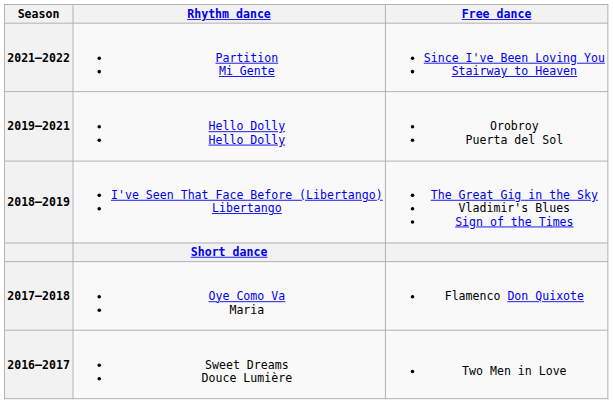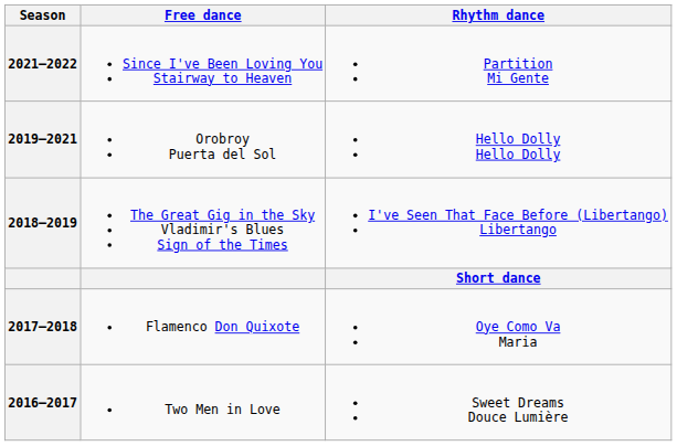 <table class="wikitable" style="text-align:center">
 <tr>
 <th>Season</th>
+<th><a href='#'>Free dance</a></th>
 <th><a href='#'>Rhythm dance</a></th>
-<th><a href='#'>Free dance</a></th>
 </tr>
 <tr>
 <th>2021–2022 <br> </th>
+<td><br><ul><li><a href='#'>Since I've Been Loving You</a></li><li><a href='#'>Stairway to Heaven</a> <br> </li></ul></td>
 <td><br><ul><li> <a href='#'>Partition</a><br></li><li> <a href='#'>Mi Gente</a><br></li></ul></td>
-<td><br><ul><li><a href='#'>Since I've Been Loving You</a></li><li><a href='#'>Stairway to Heaven</a> <br> </li></ul></td>
 </tr>
 <tr>
 <th>2019–2021 <br> </th>
+<td><br><ul><li>Orobroy <br> </li><li>Puerta del Sol <br> </li></ul></td>
 <td><br><ul><li> <a href='#'>Hello Dolly</a> <br></li><li> <a href='#'>Hello Dolly</a> <br></li></ul></td>
-<td><br><ul><li>Orobroy <br> </li><li>Puerta del Sol <br> </li></ul></td>
 </tr>
 <tr>
 <th>2018–2019 <br> </th>
+<td><br><ul><li><a href='#'>The Great Gig in the Sky</a> <br></li><li>Vladimir's Blues <br></li><li><a href='#'>Sign of the Times</a> <br></li></ul></td>
 <td><br><ul><li> <a href='#'>I've Seen That Face Before (Libertango)</a> <br></li><li> <a href='#'>Libertango</a> <br> <br></li></ul></td>
-<td><br><ul><li><a href='#'>The Great Gig in the Sky</a> <br></li><li>Vladimir's Blues <br></li><li><a href='#'>Sign of the Times</a> <br></li></ul></td>
 </tr>
 <tr>
 <th></th>
+<th></th>
 <th><a href='#'>Short dance</a></th>
-<th></th>
 </tr>
 <tr>
 <th>2017–2018 <br> </th>
+<td><br><ul><li>Flamenco <a href='#'>Don Quixote</a> <br> <br></li></ul></td>
 <td><br><ul><li> <a href='#'>Oye Como Va</a></li><li> Maria <br></li></ul></td>
-<td><br><ul><li>Flamenco <a href='#'>Don Quixote</a> <br> <br></li></ul></td>
 </tr>
 <tr>
 <th>2016–2017 <br> </th>
+<td><br><ul><li>Two Men in Love <br></li></ul></td>
 <td><br><ul><li> Sweet Dreams <br></li><li> Douce Lumière <br></li></ul></td>
-<td><br><ul><li>Two Men in Love <br></li></ul></td>
 </tr>
 </table>
